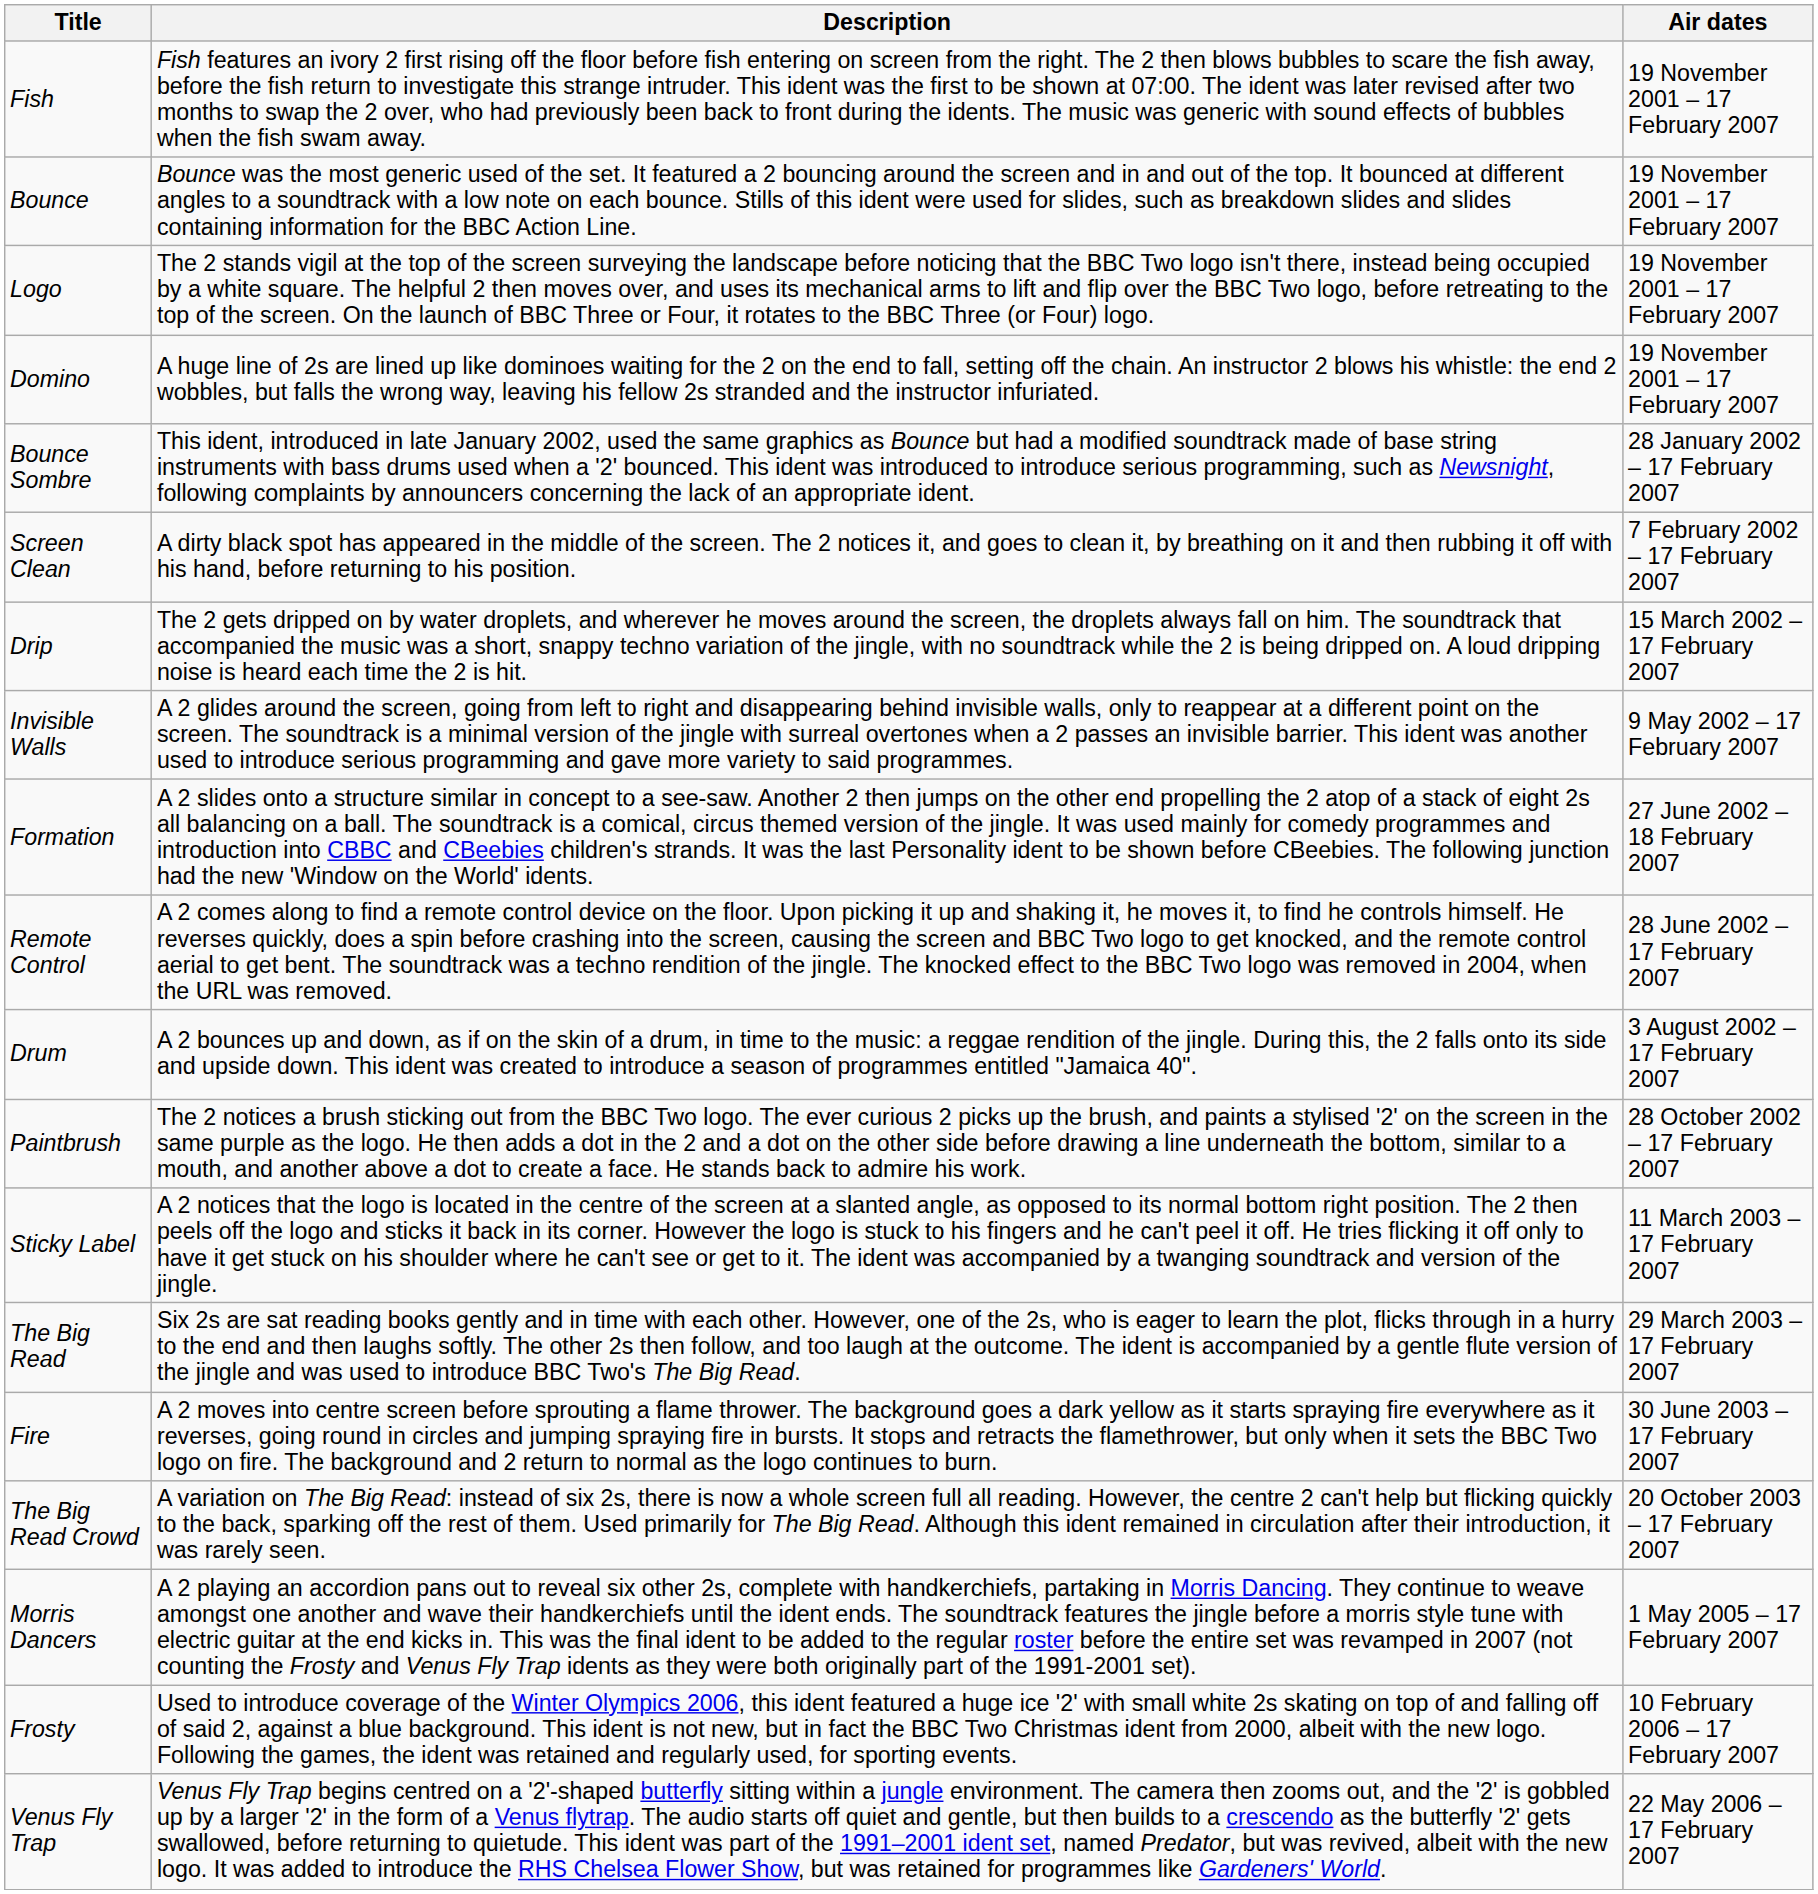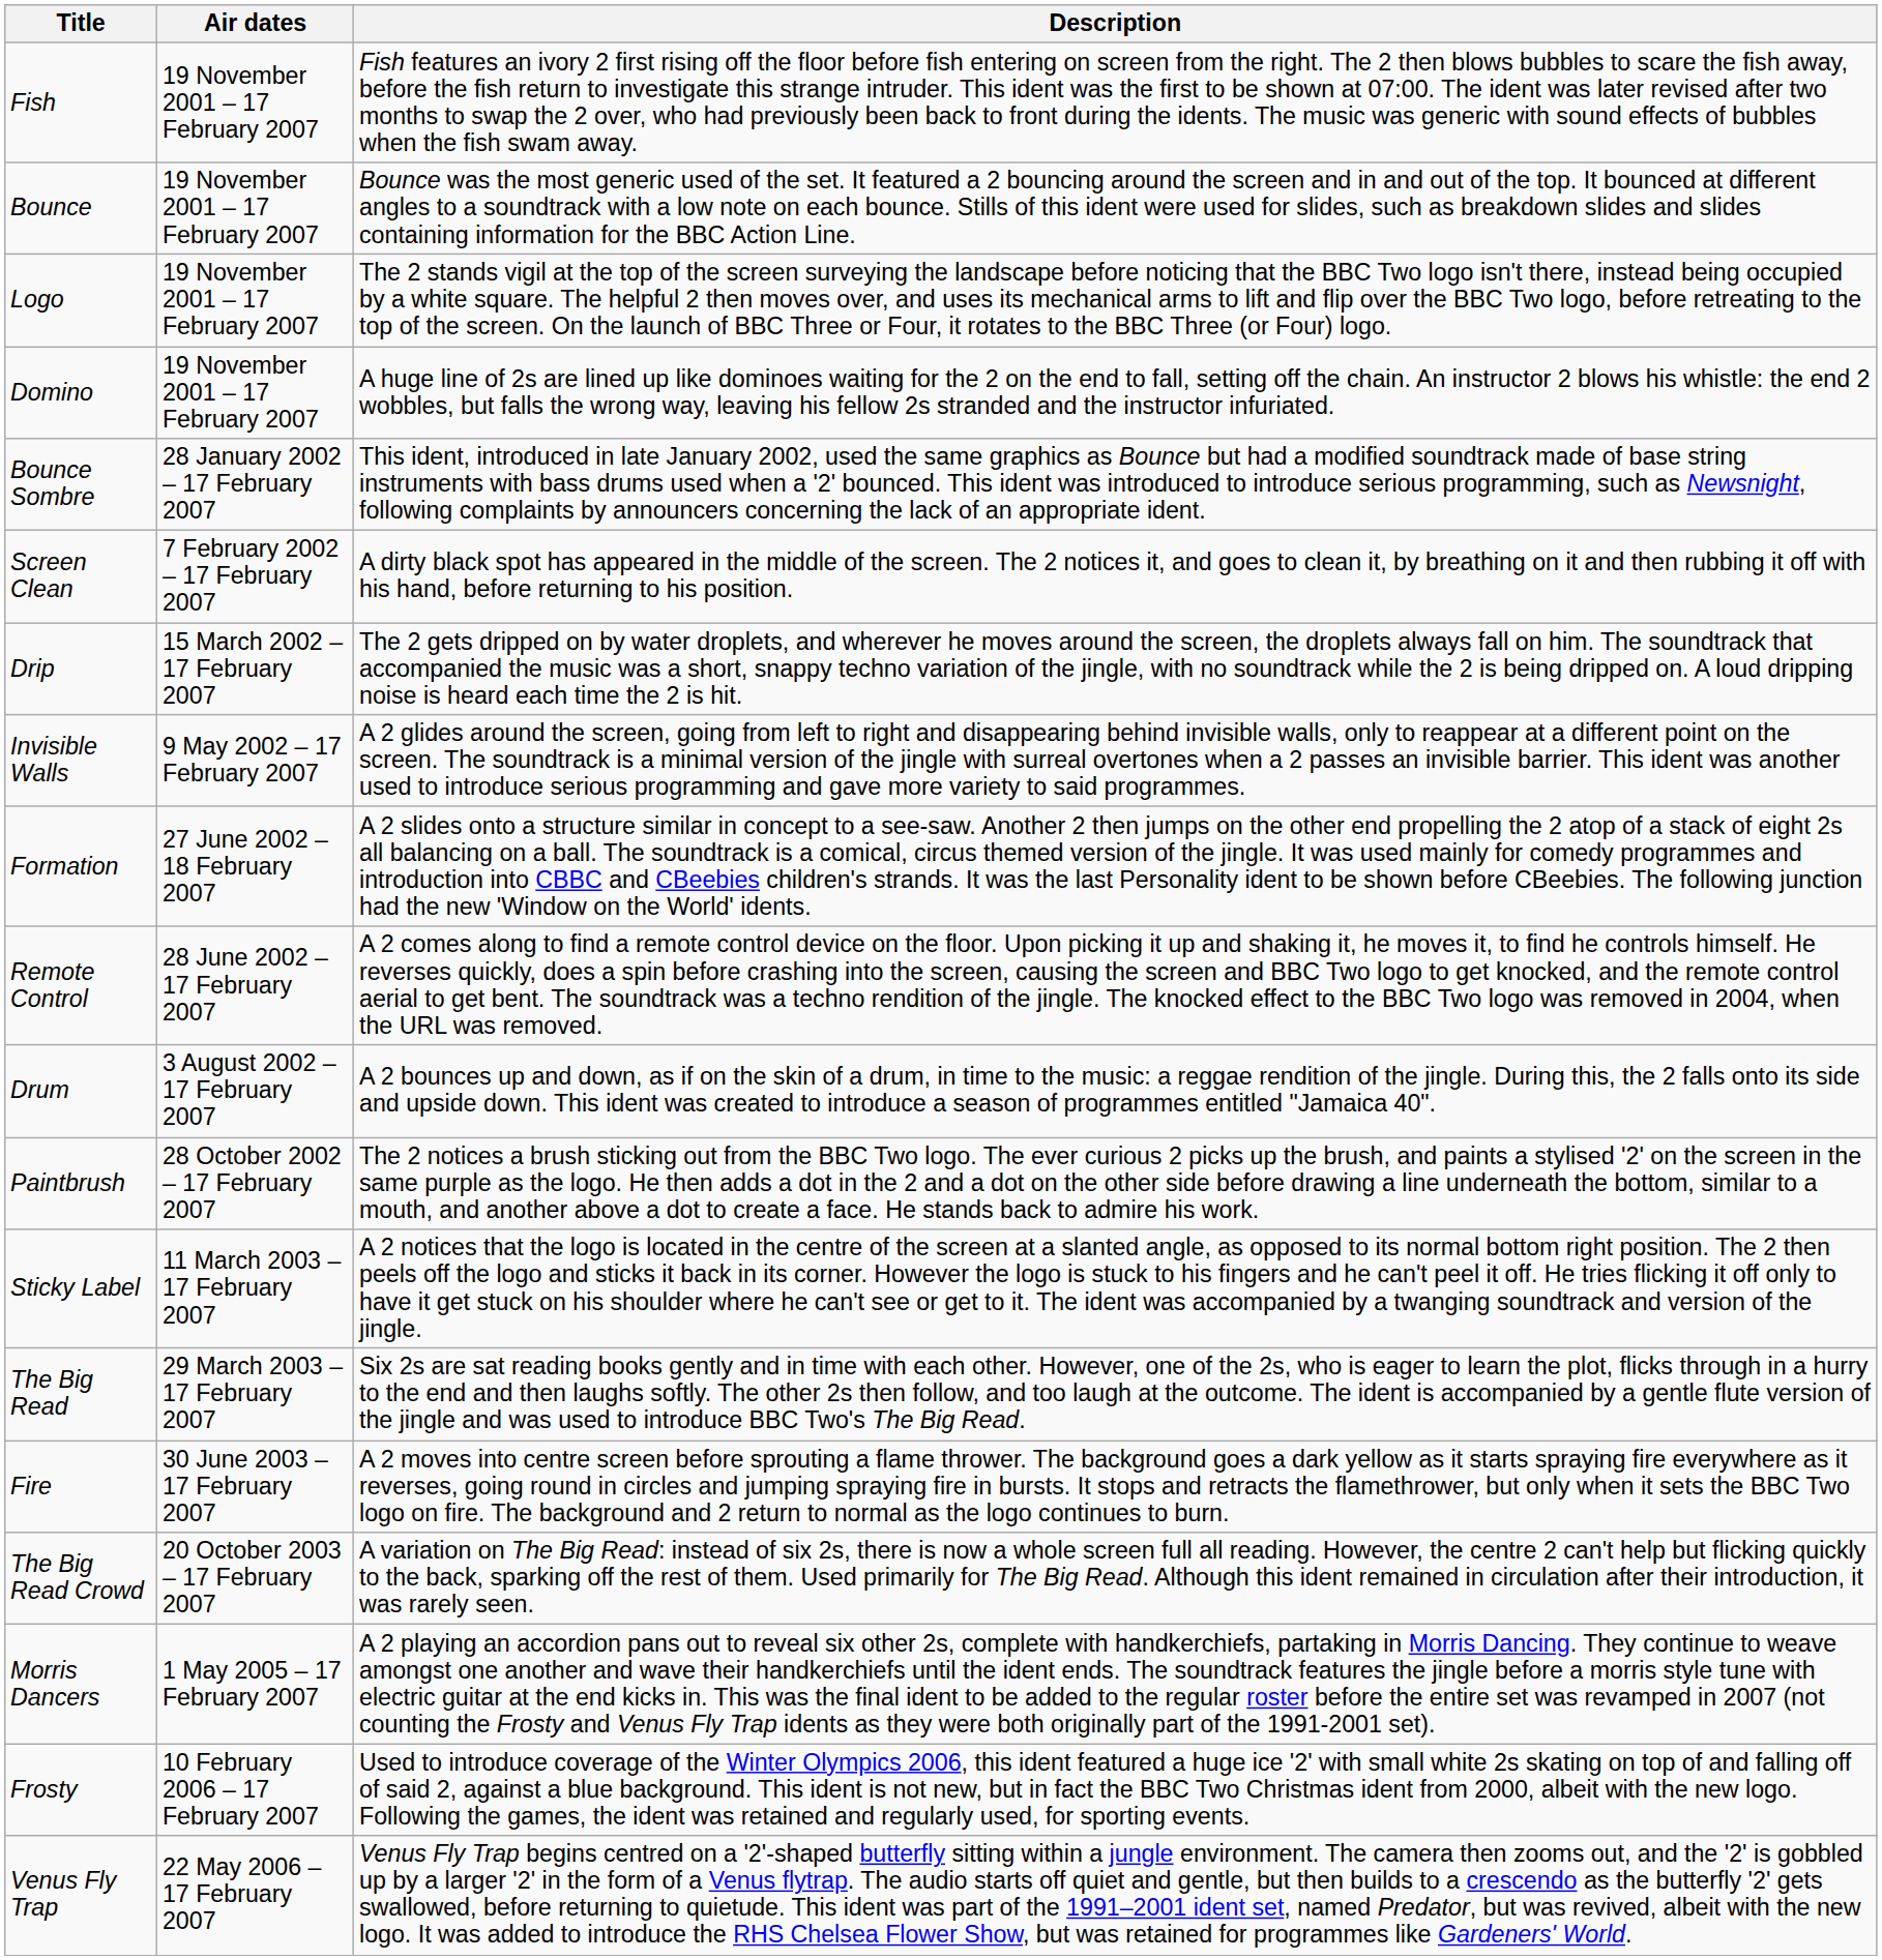 <table class="wikitable">
 <tr>
 <th>Title</th>
+<th>Air dates</th>
 <th>Description</th>
-<th>Air dates</th>
 </tr>
 <tr>
 <td><em>Fish</em></td>
+<td>19 November 2001 – 17 February 2007</td>
 <td><em>Fish</em> features an ivory 2 first rising off the floor before fish entering on screen from the right. The 2 then blows bubbles to scare the fish away, before the fish return to investigate this strange intruder. This ident was the first to be shown at 07:00. The ident was later revised after two months to swap the 2 over, who had previously been back to front during the idents. The music was generic with sound effects of bubbles when the fish swam away.</td>
-<td>19 November 2001 – 17 February 2007</td>
 </tr>
 <tr>
 <td><em>Bounce</em></td>
+<td>19 November 2001 – 17 February 2007</td>
 <td><em>Bounce</em> was the most generic used of the set. It featured a 2 bouncing around the screen and in and out of the top. It bounced at different angles to a soundtrack with a low note on each bounce. Stills of this ident were used for slides, such as breakdown slides and slides containing information for the BBC Action Line.</td>
-<td>19 November 2001 – 17 February 2007</td>
 </tr>
 <tr>
 <td><em>Logo</em></td>
+<td>19 November 2001 – 17 February 2007</td>
 <td>The 2 stands vigil at the top of the screen surveying the landscape before noticing that the BBC Two logo isn't there, instead being occupied by a white square. The helpful 2 then moves over, and uses its mechanical arms to lift and flip over the BBC Two logo, before retreating to the top of the screen. On the launch of BBC Three or Four, it rotates to the BBC Three (or Four) logo.</td>
-<td>19 November 2001 – 17 February 2007</td>
 </tr>
 <tr>
 <td><em>Domino</em></td>
+<td>19 November 2001 – 17 February 2007</td>
 <td>A huge line of 2s are lined up like dominoes waiting for the 2 on the end to fall, setting off the chain. An instructor 2 blows his whistle: the end 2 wobbles, but falls the wrong way, leaving his fellow 2s stranded and the instructor infuriated.</td>
-<td>19 November 2001 – 17 February 2007</td>
 </tr>
 <tr>
 <td><em>Bounce Sombre</em></td>
+<td>28 January 2002 – 17 February 2007</td>
 <td>This ident, introduced in late January 2002, used the same graphics as <em>Bounce</em> but had a modified soundtrack made of base string instruments with bass drums used when a '2' bounced. This ident was introduced to introduce serious programming, such as <em><a href='#'>Newsnight</a></em>, following complaints by announcers concerning the lack of an appropriate ident.</td>
-<td>28 January 2002 – 17 February 2007</td>
 </tr>
 <tr>
 <td><em>Screen Clean</em></td>
+<td>7 February 2002 – 17 February 2007</td>
 <td>A dirty black spot has appeared in the middle of the screen. The 2 notices it, and goes to clean it, by breathing on it and then rubbing it off with his hand, before returning to his position.</td>
-<td>7 February 2002 – 17 February 2007</td>
 </tr>
 <tr>
 <td><em>Drip</em></td>
+<td>15 March 2002 – 17 February 2007</td>
 <td>The 2 gets dripped on by water droplets, and wherever he moves around the screen, the droplets always fall on him. The soundtrack that accompanied the music was a short, snappy techno variation of the jingle, with no soundtrack while the 2 is being dripped on. A loud dripping noise is heard each time the 2 is hit.</td>
-<td>15 March 2002 – 17 February 2007</td>
 </tr>
 <tr>
 <td><em>Invisible Walls</em></td>
+<td>9 May 2002 – 17 February 2007</td>
 <td>A 2 glides around the screen, going from left to right and disappearing behind invisible walls, only to reappear at a different point on the screen. The soundtrack is a minimal version of the jingle with surreal overtones when a 2 passes an invisible barrier. This ident was another used to introduce serious programming and gave more variety to said programmes.</td>
-<td>9 May 2002 – 17 February 2007</td>
 </tr>
 <tr>
 <td><em>Formation</em></td>
+<td>27 June 2002 – 18 February 2007</td>
 <td>A 2 slides onto a structure similar in concept to a see-saw. Another 2 then jumps on the other end propelling the 2 atop of a stack of eight 2s all balancing on a ball. The soundtrack is a comical, circus themed version of the jingle. It was used mainly for comedy programmes and introduction into <a href='#'>CBBC</a> and <a href='#'>CBeebies</a> children's strands. It was the last Personality ident to be shown before CBeebies. The following junction had the new 'Window on the World' idents.</td>
-<td>27 June 2002 – 18 February 2007</td>
 </tr>
 <tr>
 <td><em>Remote Control</em></td>
+<td>28 June 2002 – 17 February 2007</td>
 <td>A 2 comes along to find a remote control device on the floor. Upon picking it up and shaking it, he moves it, to find he controls himself. He reverses quickly, does a spin before crashing into the screen, causing the screen and BBC Two logo to get knocked, and the remote control aerial to get bent. The soundtrack was a techno rendition of the jingle. The knocked effect to the BBC Two logo was removed in 2004, when the URL was removed.</td>
-<td>28 June 2002 – 17 February 2007</td>
 </tr>
 <tr>
 <td><em>Drum</em></td>
+<td>3 August 2002 – 17 February 2007</td>
 <td>A 2 bounces up and down, as if on the skin of a drum, in time to the music: a reggae rendition of the jingle. During this, the 2 falls onto its side and upside down. This ident was created to introduce a season of programmes entitled "Jamaica 40".</td>
-<td>3 August 2002 – 17 February 2007</td>
 </tr>
 <tr>
 <td><em>Paintbrush</em></td>
+<td>28 October 2002 – 17 February 2007</td>
 <td>The 2 notices a brush sticking out from the BBC Two logo. The ever curious 2 picks up the brush, and paints a stylised '2' on the screen in the same purple as the logo. He then adds a dot in the 2 and a dot on the other side before drawing a line underneath the bottom, similar to a mouth, and another above a dot to create a face. He stands back to admire his work.</td>
-<td>28 October 2002 – 17 February 2007</td>
 </tr>
 <tr>
 <td><em>Sticky Label</em></td>
+<td>11 March 2003 – 17 February 2007</td>
 <td>A 2 notices that the logo is located in the centre of the screen at a slanted angle, as opposed to its normal bottom right position. The 2 then peels off the logo and sticks it back in its corner. However the logo is stuck to his fingers and he can't peel it off. He tries flicking it off only to have it get stuck on his shoulder where he can't see or get to it. The ident was accompanied by a twanging soundtrack and version of the jingle.</td>
-<td>11 March 2003 – 17 February 2007</td>
 </tr>
 <tr>
 <td><em>The Big Read</em></td>
+<td>29 March 2003 – 17 February 2007</td>
 <td>Six 2s are sat reading books gently and in time with each other. However, one of the 2s, who is eager to learn the plot, flicks through in a hurry to the end and then laughs softly. The other 2s then follow, and too laugh at the outcome. The ident is accompanied by a gentle flute version of the jingle and was used to introduce BBC Two's <em>The Big Read</em>.</td>
-<td>29 March 2003 – 17 February 2007</td>
 </tr>
 <tr>
 <td><em>Fire</em></td>
+<td>30 June 2003 – 17 February 2007</td>
 <td>A 2 moves into centre screen before sprouting a flame thrower. The background goes a dark yellow as it starts spraying fire everywhere as it reverses, going round in circles and jumping spraying fire in bursts. It stops and retracts the flamethrower, but only when it sets the BBC Two logo on fire. The background and 2 return to normal as the logo continues to burn.</td>
-<td>30 June 2003 – 17 February 2007</td>
 </tr>
 <tr>
 <td><em>The Big Read Crowd</em></td>
+<td>20 October 2003 – 17 February 2007</td>
 <td>A variation on <em>The Big Read</em>: instead of six 2s, there is now a whole screen full all reading. However, the centre 2 can't help but flicking quickly to the back, sparking off the rest of them. Used primarily for <em>The Big Read</em>. Although this ident remained in circulation after their introduction, it was rarely seen.</td>
-<td>20 October 2003 – 17 February 2007</td>
 </tr>
 <tr>
 <td><em>Morris Dancers</em></td>
+<td>1 May 2005 – 17 February 2007</td>
 <td>A 2 playing an accordion pans out to reveal six other 2s, complete with handkerchiefs, partaking in <a href='#'>Morris Dancing</a>. They continue to weave amongst one another and wave their handkerchiefs until the ident ends. The soundtrack features the jingle before a morris style tune with electric guitar at the end kicks in. This was the final ident to be added to the regular <a href='#'>roster</a> before the entire set was revamped in 2007 (not counting the <em>Frosty</em> and <em>Venus Fly Trap</em> idents as they were both originally part of the 1991-2001 set).</td>
-<td>1 May 2005 – 17 February 2007</td>
 </tr>
 <tr>
 <td><em>Frosty</em></td>
+<td>10 February 2006 – 17 February 2007</td>
 <td>Used to introduce coverage of the <a href='#'>Winter Olympics 2006</a>, this ident featured a huge ice '2' with small white 2s skating on top of and falling off of said 2, against a blue background. This ident is not new, but in fact the BBC Two Christmas ident from 2000, albeit with the new logo. Following the games, the ident was retained and regularly used, for sporting events.</td>
-<td>10 February 2006 – 17 February 2007</td>
 </tr>
 <tr>
 <td><em>Venus Fly Trap</em></td>
+<td>22 May 2006 – 17 February 2007</td>
 <td><em>Venus Fly Trap</em> begins centred on a '2'-shaped <a href='#'>butterfly</a> sitting within a <a href='#'>jungle</a> environment. The camera then zooms out, and the '2' is gobbled up by a larger '2' in the form of a <a href='#'>Venus flytrap</a>. The audio starts off quiet and gentle, but then builds to a <a href='#'>crescendo</a> as the butterfly '2' gets swallowed, before returning to quietude. This ident was part of the <a href='#'>1991–2001 ident set</a>, named <em>Predator</em>, but was revived, albeit with the new logo. It was added to introduce the <a href='#'>RHS Chelsea Flower Show</a>, but was retained for programmes like <em><a href='#'>Gardeners' World</a></em>.</td>
-<td>22 May 2006 – 17 February 2007</td>
 </tr>
 </table>
